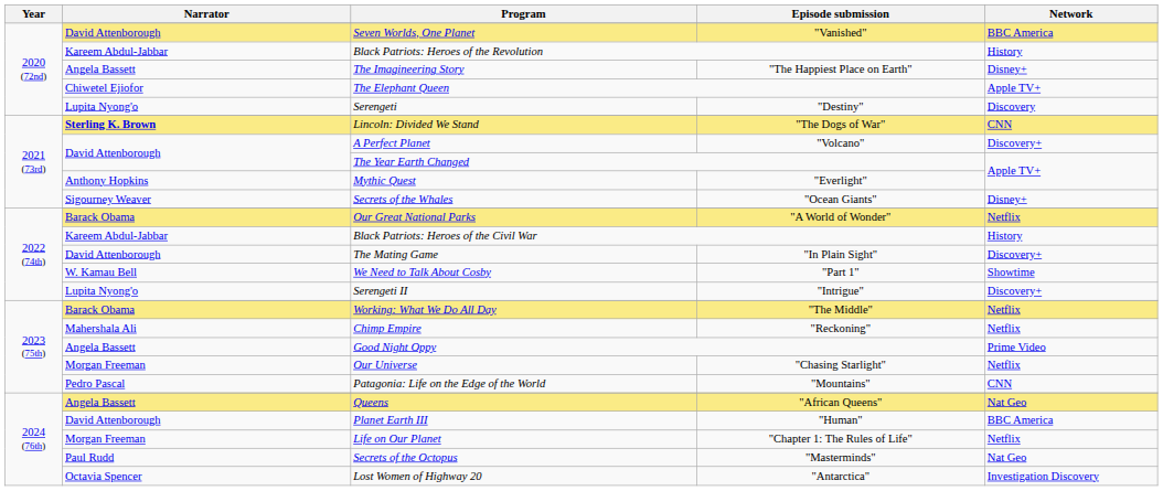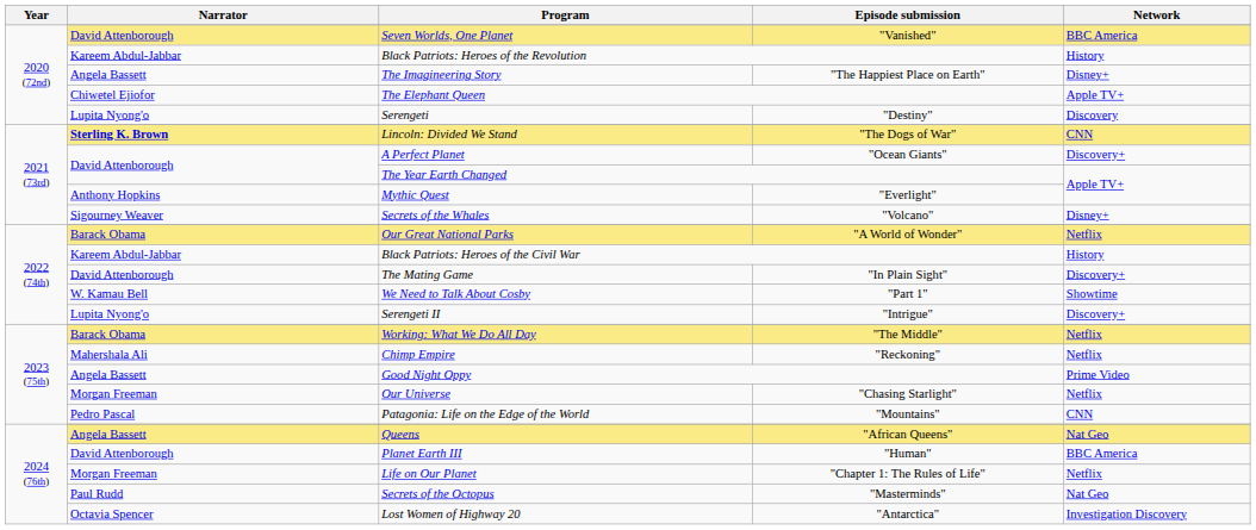 <table class="wikitable" style="width:100%">
 <tr bgcolor="#bebebe">
 <th width="5%">Year</th>
 <th width="25%">Narrator</th>
 <th width="30%">Program</th>
 <th width="25%">Episode submission</th>
 <th width="15%">Network</th>
 </tr>
 <tr>
 <td rowspan=6 style="text-align:center"><a href='#'>2020</a><br><small>(<a href='#'>72nd</a>)</small><br></td>
 </tr>
 <tr style="background:#FAEB86">
 <td><a href='#'>David Attenborough</a></td>
 <td><em><a href='#'>Seven Worlds, One Planet</a></em></td>
 <td align=center>"Vanished"</td>
 <td><a href='#'>BBC America</a></td>
 </tr>
 <tr>
 <td><a href='#'>Kareem Abdul-Jabbar</a></td>
 <td colspan="2"><em>Black Patriots: Heroes of the Revolution</em></td>
 <td><a href='#'>History</a></td>
 </tr>
 <tr>
 <td><a href='#'>Angela Bassett</a></td>
 <td><em><a href='#'>The Imagineering Story</a></em></td>
 <td align=center>"The Happiest Place on Earth"</td>
 <td><a href='#'>Disney+</a></td>
 </tr>
 <tr>
 <td><a href='#'>Chiwetel Ejiofor</a></td>
 <td colspan="2"><em><a href='#'>The Elephant Queen</a></em></td>
 <td><a href='#'>Apple TV+</a></td>
 </tr>
 <tr>
 <td><a href='#'>Lupita Nyong'o</a></td>
 <td><em>Serengeti</em></td>
 <td align=center>"Destiny"</td>
 <td><a href='#'>Discovery</a></td>
 </tr>
 <tr>
 <td rowspan=6 style="text-align:center"><a href='#'>2021</a><br><small>(<a href='#'>73rd</a>)</small><br></td>
 </tr>
 <tr style="background:#FAEB86">
 <td><strong><a href='#'>Sterling K. Brown</a></strong></td>
 <td><em>Lincoln: Divided We Stand</em></td>
 <td align=center>"The Dogs of War"</td>
 <td><a href='#'>CNN</a></td>
 </tr>
 <tr>
 <td rowspan="2"><a href='#'>David Attenborough</a></td>
 <td><em><a href='#'>A Perfect Planet</a></em></td>
-<td align=center>"Volcano"</td>
+<td align=center>"Ocean Giants"</td>
 <td><a href='#'>Discovery+</a></td>
 </tr>
 <tr>
 <td colspan="2"><em><a href='#'>The Year Earth Changed</a></em></td>
 <td rowspan=2><a href='#'>Apple TV+</a></td>
 </tr>
 <tr>
 <td><a href='#'>Anthony Hopkins</a></td>
 <td><em><a href='#'>Mythic Quest</a></em></td>
 <td align=center>"Everlight"</td>
 </tr>
 <tr>
 <td><a href='#'>Sigourney Weaver</a></td>
 <td><em><a href='#'>Secrets of the Whales</a></em></td>
-<td align=center>"Ocean Giants"</td>
+<td align=center>"Volcano"</td>
 <td><a href='#'>Disney+</a></td>
 </tr>
 <tr>
 <td rowspan=6 style="text-align:center"><a href='#'>2022</a><br><small>(<a href='#'>74th</a>)</small><br></td>
 </tr>
 <tr style="background:#FAEB86">
 <td><a href='#'>Barack Obama</a></td>
 <td><em><a href='#'>Our Great National Parks</a></em></td>
 <td align=center>"A World of Wonder"</td>
 <td><a href='#'>Netflix</a></td>
 </tr>
 <tr>
 <td><a href='#'>Kareem Abdul-Jabbar</a></td>
 <td colspan="2"><em>Black Patriots: Heroes of the Civil War</em></td>
 <td><a href='#'>History</a></td>
 </tr>
 <tr>
 <td><a href='#'>David Attenborough</a></td>
 <td><em>The Mating Game</em></td>
 <td align=center>"In Plain Sight"</td>
 <td><a href='#'>Discovery+</a></td>
 </tr>
 <tr>
 <td><a href='#'>W. Kamau Bell</a></td>
 <td><em><a href='#'>We Need to Talk About Cosby</a></em></td>
 <td align=center>"Part 1"</td>
 <td><a href='#'>Showtime</a></td>
 </tr>
 <tr>
 <td><a href='#'>Lupita Nyong'o</a></td>
 <td><em>Serengeti II</em></td>
 <td align=center>"Intrigue"</td>
 <td><a href='#'>Discovery+</a></td>
 </tr>
 <tr>
 <td rowspan=6 style="text-align:center"><a href='#'>2023</a><br><small>(<a href='#'>75th</a>)</small><br></td>
 </tr>
 <tr style="background:#FAEB86">
 <td><a href='#'>Barack Obama</a></td>
 <td><em><a href='#'>Working: What We Do All Day</a></em></td>
 <td align=center>"The Middle"</td>
 <td><a href='#'>Netflix</a></td>
 </tr>
 <tr>
 <td><a href='#'>Mahershala Ali</a></td>
 <td><em><a href='#'>Chimp Empire</a></em></td>
 <td align=center>"Reckoning"</td>
 <td><a href='#'>Netflix</a></td>
 </tr>
 <tr>
 <td><a href='#'>Angela Bassett</a></td>
 <td colspan="2"><em><a href='#'>Good Night Oppy</a></em></td>
 <td><a href='#'>Prime Video</a></td>
 </tr>
 <tr>
 <td><a href='#'>Morgan Freeman</a></td>
 <td><em><a href='#'>Our Universe</a></em></td>
 <td align=center>"Chasing Starlight"</td>
 <td><a href='#'>Netflix</a></td>
 </tr>
 <tr>
 <td><a href='#'>Pedro Pascal</a></td>
 <td><em>Patagonia: Life on the Edge of the World</em></td>
 <td align=center>"Mountains"</td>
 <td><a href='#'>CNN</a></td>
 </tr>
 <tr>
 <td rowspan=6 style="text-align:center"><a href='#'>2024</a><br><small>(<a href='#'>76th</a>)</small><br></td>
 </tr>
 <tr style="background:#FAEB86">
 <td><a href='#'>Angela Bassett</a></td>
 <td><em><a href='#'>Queens</a></em></td>
 <td align=center>"African Queens"</td>
 <td><a href='#'>Nat Geo</a></td>
 </tr>
 <tr>
 <td><a href='#'>David Attenborough</a></td>
 <td><em><a href='#'>Planet Earth III</a></em></td>
 <td align=center>"Human"</td>
 <td><a href='#'>BBC America</a></td>
 </tr>
 <tr>
 <td><a href='#'>Morgan Freeman</a></td>
 <td><em><a href='#'>Life on Our Planet</a></em></td>
 <td align=center>"Chapter 1: The Rules of Life"</td>
 <td><a href='#'>Netflix</a></td>
 </tr>
 <tr>
 <td><a href='#'>Paul Rudd</a></td>
 <td><em><a href='#'>Secrets of the Octopus</a></em></td>
 <td align=center>"Masterminds"</td>
 <td><a href='#'>Nat Geo</a></td>
 </tr>
 <tr>
 <td><a href='#'>Octavia Spencer</a></td>
 <td><em>Lost Women of Highway 20</em></td>
 <td align=center>"Antarctica"</td>
 <td><a href='#'>Investigation Discovery</a></td>
 </tr>
 </table>
